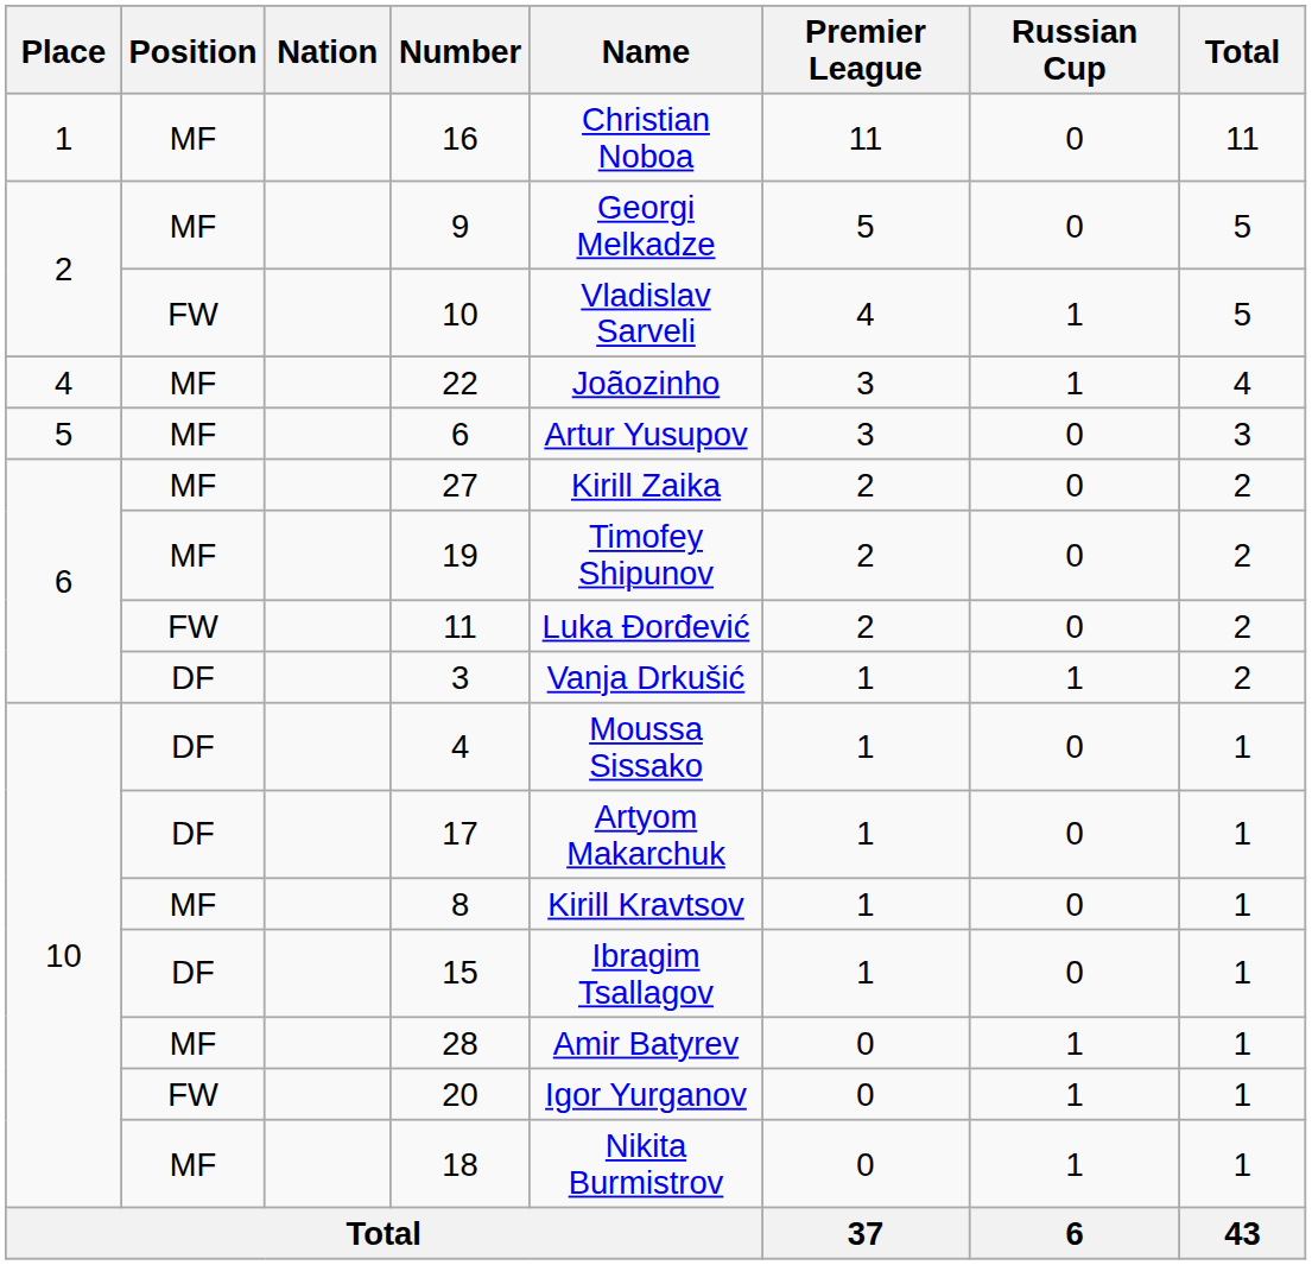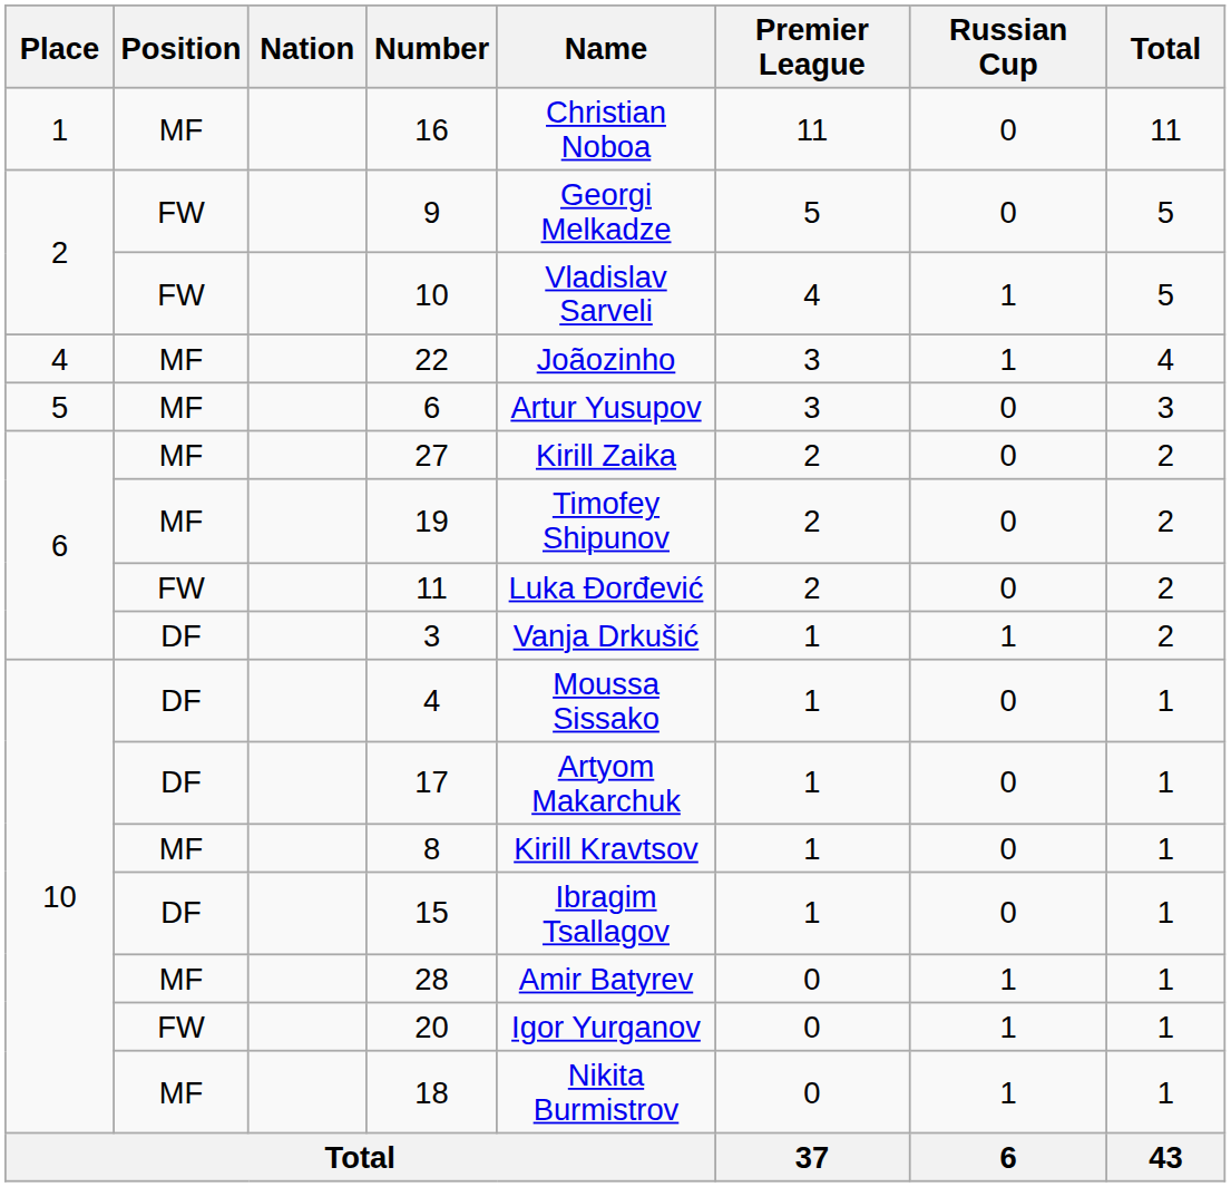 <table class="wikitable" style="font-size: 95%; text-align: center;">
 <tr>
 <th width=60>Place</th>
 <th width=60>Position</th>
 <th width=60>Nation</th>
 <th width=60>Number</th>
 <th width=150>Name</th>
 <th width=150>Premier League</th>
 <th width=150>Russian Cup</th>
 <th width=80>Total</th>
 </tr>
 <tr>
 <td>1</td>
 <td>MF</td>
 <td></td>
 <td>16</td>
 <td><a href='#'>Christian Noboa</a></td>
 <td>11</td>
 <td>0</td>
 <td>11</td>
 </tr>
 <tr>
 <td rowspan="2">2</td>
-<td>MF</td>
+<td>FW</td>
 <td></td>
 <td>9</td>
 <td><a href='#'>Georgi Melkadze</a></td>
 <td>5</td>
 <td>0</td>
 <td>5</td>
 </tr>
 <tr>
 <td>FW</td>
 <td></td>
 <td>10</td>
 <td><a href='#'>Vladislav Sarveli</a></td>
 <td>4</td>
 <td>1</td>
 <td>5</td>
 </tr>
 <tr>
 <td>4</td>
 <td>MF</td>
 <td></td>
 <td>22</td>
 <td><a href='#'>Joãozinho</a></td>
 <td>3</td>
 <td>1</td>
 <td>4</td>
 </tr>
 <tr>
 <td>5</td>
 <td>MF</td>
 <td></td>
 <td>6</td>
 <td><a href='#'>Artur Yusupov</a></td>
 <td>3</td>
 <td>0</td>
 <td>3</td>
 </tr>
 <tr>
 <td rowspan="4">6</td>
 <td>MF</td>
 <td></td>
 <td>27</td>
 <td><a href='#'>Kirill Zaika</a></td>
 <td>2</td>
 <td>0</td>
 <td>2</td>
 </tr>
 <tr>
 <td>MF</td>
 <td></td>
 <td>19</td>
 <td><a href='#'>Timofey Shipunov</a></td>
 <td>2</td>
 <td>0</td>
 <td>2</td>
 </tr>
 <tr>
 <td>FW</td>
 <td></td>
 <td>11</td>
 <td><a href='#'>Luka Đorđević</a></td>
 <td>2</td>
 <td>0</td>
 <td>2</td>
 </tr>
 <tr>
 <td>DF</td>
 <td></td>
 <td>3</td>
 <td><a href='#'>Vanja Drkušić</a></td>
 <td>1</td>
 <td>1</td>
 <td>2</td>
 </tr>
 <tr>
 <td rowspan="7">10</td>
 <td>DF</td>
 <td></td>
 <td>4</td>
 <td><a href='#'>Moussa Sissako</a></td>
 <td>1</td>
 <td>0</td>
 <td>1</td>
 </tr>
 <tr>
 <td>DF</td>
 <td></td>
 <td>17</td>
 <td><a href='#'>Artyom Makarchuk</a></td>
 <td>1</td>
 <td>0</td>
 <td>1</td>
 </tr>
 <tr>
 <td>MF</td>
 <td></td>
 <td>8</td>
 <td><a href='#'>Kirill Kravtsov</a></td>
 <td>1</td>
 <td>0</td>
 <td>1</td>
 </tr>
 <tr>
 <td>DF</td>
 <td></td>
 <td>15</td>
 <td><a href='#'>Ibragim Tsallagov</a></td>
 <td>1</td>
 <td>0</td>
 <td>1</td>
 </tr>
 <tr>
 <td>MF</td>
 <td></td>
 <td>28</td>
 <td><a href='#'>Amir Batyrev</a></td>
 <td>0</td>
 <td>1</td>
 <td>1</td>
 </tr>
 <tr>
 <td>FW</td>
 <td></td>
 <td>20</td>
 <td><a href='#'>Igor Yurganov</a></td>
 <td>0</td>
 <td>1</td>
 <td>1</td>
 </tr>
 <tr>
 <td>MF</td>
 <td></td>
 <td>18</td>
 <td><a href='#'>Nikita Burmistrov</a></td>
 <td>0</td>
 <td>1</td>
 <td>1</td>
 </tr>
 <tr>
 <th colspan=5>Total</th>
 <th>37</th>
 <th>6</th>
 <th>43</th>
 </tr>
 </table>
